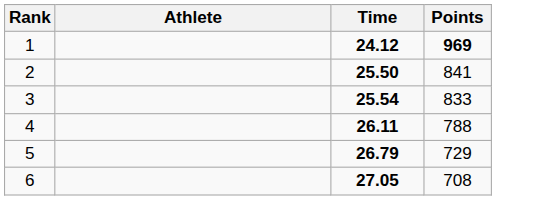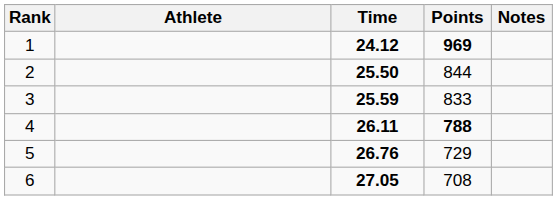 <table class="wikitable" style="text-align:center">
 <tr>
 <th width=40>Rank</th>
 <th width=250>Athlete</th>
 <th width=80>Time</th>
 <th width=55>Points</th>
+<th width=50>Notes</th>
 </tr>
 <tr>
 <td>1</td>
 <td align=left></td>
 <td><strong>24.12</strong></td>
 <td><strong>969</strong></td>
+<td></td>
 </tr>
 <tr>
 <td>2</td>
 <td align=left></td>
 <td><strong>25.50</strong></td>
-<td>841</td>
+<td>844</td>
+<td></td>
 </tr>
 <tr>
 <td>3</td>
 <td align=left></td>
-<td><strong>25.54</strong></td>
+<td><strong>25.59</strong></td>
 <td>833</td>
+<td></td>
 </tr>
 <tr>
 <td>4</td>
 <td align=left></td>
 <td><strong>26.11</strong></td>
-<td>788</td>
+<td><strong>788</strong></td>
+<td></td>
 </tr>
 <tr>
 <td>5</td>
 <td align=left></td>
-<td><strong>26.79</strong></td>
+<td><strong>26.76</strong></td>
 <td>729</td>
+<td></td>
 </tr>
 <tr>
 <td>6</td>
 <td align=left></td>
 <td><strong>27.05</strong></td>
 <td>708</td>
+<td></td>
 </tr>
 </table>
